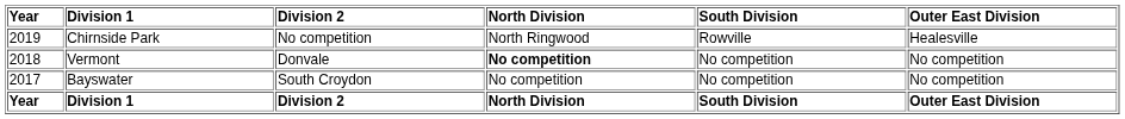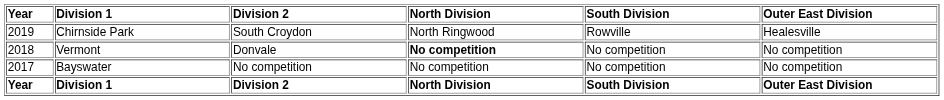 <table width="100%" border="1">
 <tr>
 <td width="40"><strong>Year</strong></td>
 <td width="160"><strong>Division 1</strong></td>
 <td width="160"><strong>Division 2</strong></td>
 <td width="160"><strong>North Division</strong></td>
 <td width="160"><strong>South Division</strong></td>
 <td width="160"><strong>Outer East Division</strong></td>
 </tr>
 <tr>
 <td>2019</td>
 <td>Chirnside Park</td>
-<td>No competition</td>
+<td>South Croydon</td>
 <td>North Ringwood</td>
 <td>Rowville</td>
 <td>Healesville</td>
 </tr>
 <tr>
 <td>2018</td>
 <td>Vermont</td>
 <td>Donvale</td>
 <td><strong>No competition</strong></td>
 <td>No competition</td>
 <td>No competition</td>
 </tr>
 <tr>
 <td>2017</td>
 <td>Bayswater</td>
-<td>South Croydon</td>
+<td>No competition</td>
 <td>No competition</td>
 <td>No competition</td>
 <td>No competition</td>
 </tr>
 <tr>
 <td><strong>Year</strong></td>
 <td width="160"><strong>Division 1</strong></td>
 <td width="160"><strong>Division 2</strong></td>
 <td width="160"><strong>North Division</strong></td>
 <td width="160"><strong>South Division</strong></td>
 <td width="160"><strong>Outer East Division</strong></td>
 </tr>
 </table>
